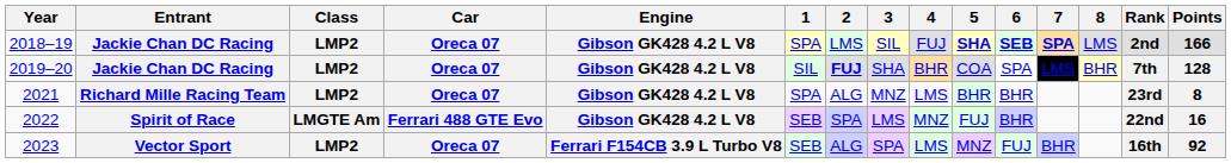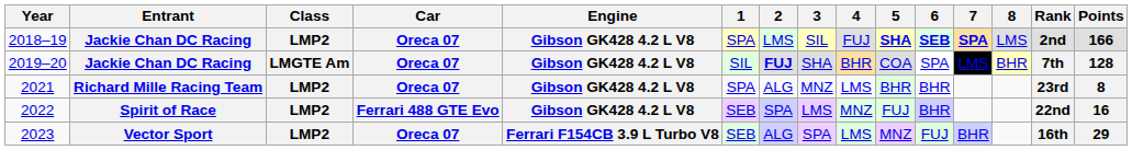 <table class="wikitable" style="text-align:center; font-size:85%">
 <tr>
 <th>Year</th>
 <th>Entrant</th>
 <th>Class</th>
 <th>Car</th>
 <th>Engine</th>
 <th>1</th>
 <th>2</th>
 <th>3</th>
 <th>4</th>
 <th>5</th>
 <th>6</th>
 <th>7</th>
 <th>8</th>
 <th>Rank</th>
 <th>Points</th>
 </tr>
 <tr>
 <td nowrap><a href='#'>2018–19</a></td>
 <th nowrap><a href='#'>Jackie Chan DC Racing</a></th>
 <th>LMP2</th>
 <th nowrap><a href='#'>Oreca 07</a></th>
 <th nowrap><a href='#'>Gibson</a> GK428 4.2 L V8</th>
 <td style="background:#FFFFBF;"><a href='#'>SPA</a><br></td>
 <td style="background:#DFFFDF;"><a href='#'>LMS</a><br></td>
 <td style="background:#FFFFBF;"><a href='#'>SIL</a><br></td>
 <td style="background:#DFDFDF;"><a href='#'>FUJ</a><br></td>
 <td style="background:#FFFFBF;"><strong><a href='#'>SHA</a></strong><br></td>
 <td style="background:#DFFFDF;"><strong><a href='#'>SEB</a></strong><br></td>
 <td style="background:#FFDF9F;"><strong><a href='#'>SPA</a></strong><br></td>
 <td style="background:#DFDFDF;"><a href='#'>LMS</a><br></td>
 <th style="background:#DFDFDF;">2nd</th>
 <th style="background:#DFDFDF;">166</th>
 </tr>
 <tr>
 <td nowrap><a href='#'>2019–20</a></td>
 <th nowrap><a href='#'>Jackie Chan DC Racing</a></th>
-<th>LMP2</th>
+<th nowrap>LMGTE Am</th>
 <th nowrap><a href='#'>Oreca 07</a></th>
 <th nowrap><a href='#'>Gibson</a> GK428 4.2 L V8</th>
 <td style="background:#DFFFDF;"><a href='#'>SIL</a><br></td>
 <td style="background:#DFDFDF;"><strong><a href='#'>FUJ</a></strong><br></td>
 <td style="background:#DFDFDF;"><a href='#'>SHA</a><br></td>
 <td style="background:#FFDF9F;"><a href='#'>BHR</a><br></td>
 <td style="background:#DFDFDF;"><a href='#'>COA</a><br></td>
 <td style="background:#FFFFFF;"><a href='#'>SPA</a><br></td>
 <td style="background:#000000; color:white"><a href='#'><span>LMS</span></a><br></td>
 <td style="background:#FFFFBF;"><a href='#'>BHR</a><br></td>
 <th>7th</th>
 <th>128</th>
 </tr>
 <tr>
 <td><a href='#'>2021</a></td>
 <th nowrap><a href='#'>Richard Mille Racing Team</a></th>
 <th>LMP2</th>
 <th nowrap><a href='#'>Oreca 07</a></th>
 <th nowrap><a href='#'>Gibson</a> GK428 4.2 L V8</th>
 <td><a href='#'>SPA</a></td>
 <td><a href='#'>ALG</a></td>
 <td><a href='#'>MNZ</a></td>
 <td><a href='#'>LMS</a></td>
 <td style="background:#DFFFDF;"><a href='#'>BHR</a><br></td>
 <td><a href='#'>BHR</a></td>
 <td></td>
 <td></td>
 <th>23rd</th>
 <th>8</th>
 </tr>
 <tr>
 <td><a href='#'>2022</a></td>
 <th nowrap><a href='#'>Spirit of Race</a></th>
-<th nowrap>LMGTE Am</th>
+<th>LMP2</th>
 <th nowrap><a href='#'>Ferrari 488 GTE Evo</a></th>
 <th nowrap><a href='#'>Gibson</a> GK428 4.2 L V8</th>
 <td style="background:#EFCFFF;"><a href='#'>SEB</a><br></td>
 <td style="background:#CFCFFF;"><a href='#'>SPA</a><br></td>
 <td style="background:#EFCFFF;"><a href='#'>LMS</a><br></td>
 <td style="background:#DFFFDF;"><a href='#'>MNZ</a><br></td>
 <td style="background:#DFFFDF;"><a href='#'>FUJ</a><br></td>
 <td style="background:#CFCFFF;"><a href='#'>BHR</a><br></td>
 <td></td>
 <td></td>
 <th>22nd</th>
 <th>16</th>
 </tr>
 <tr>
 <td><a href='#'>2023</a></td>
 <th nowrap><a href='#'>Vector Sport</a></th>
 <th>LMP2</th>
 <th nowrap><a href='#'>Oreca 07</a></th>
 <th nowrap><a href='#'>Ferrari F154CB</a> 3.9 L Turbo V8</th>
 <td style="background:#DFFFDF;"><a href='#'>SEB</a><br></td>
 <td style="background:#CFCFFF;"><a href='#'>ALG</a><br></td>
 <td style="background:#EFCFFF;"><a href='#'>SPA</a><br></td>
 <td style="background:#DFFFDF;"><a href='#'>LMS</a><br></td>
 <td style="background:#EFCFFF;"><a href='#'>MNZ</a><br></td>
 <td style="background:#DFFFDF;"><a href='#'>FUJ</a><br></td>
 <td style="background:#CFCFFF;"><a href='#'>BHR</a><br></td>
 <td></td>
 <th>16th</th>
-<th>92</th>
+<th>29</th>
 </tr>
 </table>
